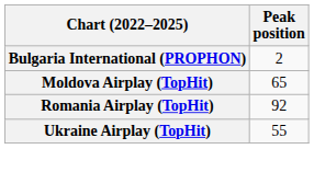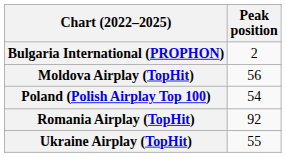 <table class="wikitable sortable plainrowheaders" style="text-align:center">
 <tr>
 <th>Chart (2022–2025)</th>
 <th>Peak<br>position</th>
 </tr>
 <tr>
 <th scope="row">Bulgaria International (<a href='#'>PROPHON</a>)</th>
 <td>2</td>
 </tr>
 <tr>
 <th scope="row">Moldova Airplay (<a href='#'>TopHit</a>)</th>
-<td>65</td>
+<td>56</td>
+</tr>
+<tr>
+<th scope="row">Poland (<a href='#'>Polish Airplay Top 100</a>)</th>
+<td>54</td>
 </tr>
 <tr>
 <th scope="row">Romania Airplay (<a href='#'>TopHit</a>)</th>
 <td>92</td>
 </tr>
 <tr>
 <th scope="row">Ukraine Airplay (<a href='#'>TopHit</a>)</th>
 <td>55</td>
 </tr>
 </table>
